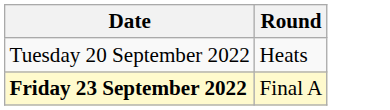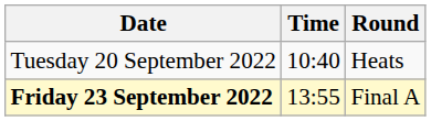 <table class="wikitable">
 <tr>
 <th>Date</th>
+<th>Time</th>
 <th>Round</th>
 </tr>
 <tr>
 <td>Tuesday 20 September 2022</td>
+<td>10:40</td>
 <td>Heats</td>
 </tr>
 <tr bgcolor=lemonchiffon>
 <td><strong>Friday 23 September 2022</strong></td>
+<td>13:55</td>
 <td>Final A</td>
 </tr>
 </table>
